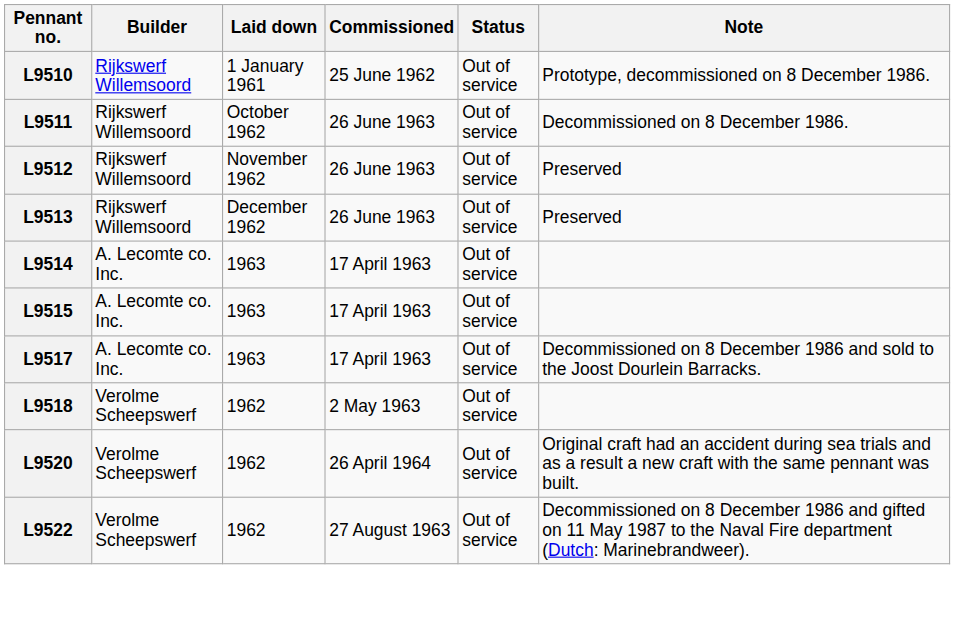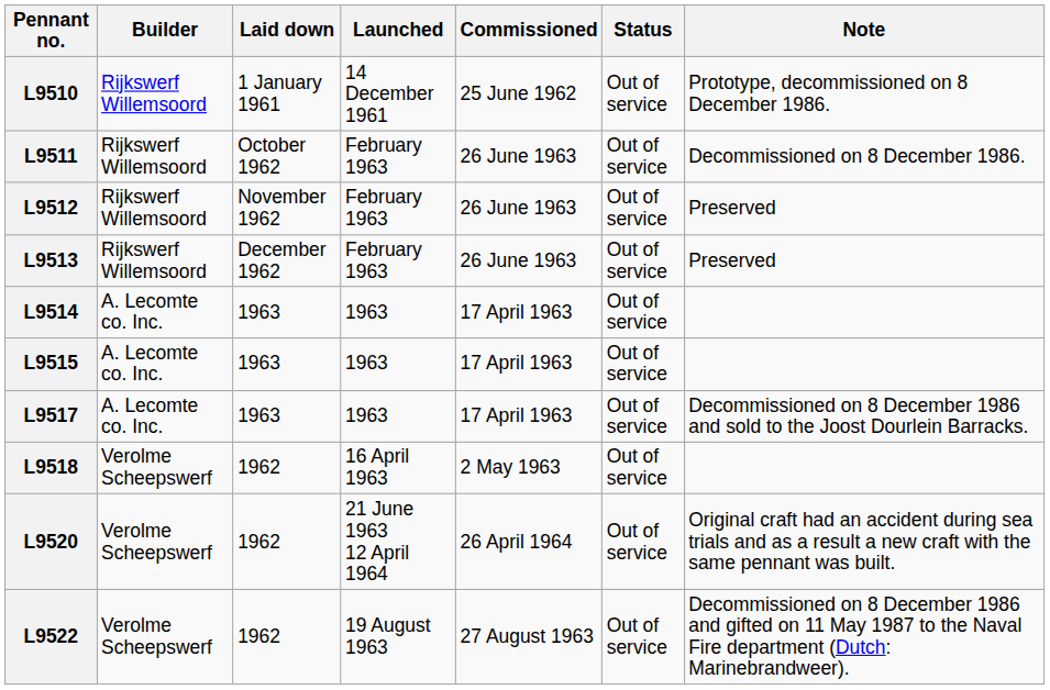 <table class="wikitable plainrowheaders">
 <tr>
 <th scope="col">Pennant no.</th>
 <th scope="col">Builder</th>
 <th scope="col">Laid down</th>
+<th scope="col">Launched</th>
 <th scope="col">Commissioned</th>
 <th scope="col">Status</th>
 <th scope="col">Note</th>
 </tr>
 <tr>
 <th scope="row">L9510</th>
 <td><a href='#'>Rijkswerf Willemsoord</a></td>
 <td>1 January 1961</td>
+<td>14 December 1961</td>
 <td>25 June 1962</td>
 <td>Out of service</td>
 <td>Prototype, decommissioned on 8 December 1986.</td>
 </tr>
 <tr>
 <th scope="row">L9511</th>
 <td>Rijkswerf Willemsoord</td>
 <td>October 1962</td>
+<td>February 1963</td>
 <td>26 June 1963</td>
 <td>Out of service</td>
 <td>Decommissioned on 8 December 1986.</td>
 </tr>
 <tr>
 <th scope="row">L9512</th>
 <td>Rijkswerf Willemsoord</td>
 <td>November 1962</td>
+<td>February 1963</td>
 <td>26 June 1963</td>
 <td>Out of service</td>
 <td>Preserved</td>
 </tr>
 <tr>
 <th scope="row">L9513</th>
 <td>Rijkswerf Willemsoord</td>
 <td>December 1962</td>
+<td>February 1963</td>
 <td>26 June 1963</td>
 <td>Out of service</td>
 <td>Preserved</td>
 </tr>
 <tr>
 <th scope="row">L9514</th>
 <td>A. Lecomte co. Inc.</td>
+<td>1963</td>
 <td>1963</td>
 <td>17 April 1963</td>
 <td>Out of service</td>
 <td></td>
 </tr>
 <tr>
 <th scope="row">L9515</th>
 <td>A. Lecomte co. Inc.</td>
 <td>1963</td>
+<td>1963</td>
 <td>17 April 1963</td>
 <td>Out of service</td>
 <td></td>
 </tr>
 <tr>
 <th scope="row">L9517</th>
 <td>A. Lecomte co. Inc.</td>
+<td>1963</td>
 <td>1963</td>
 <td>17 April 1963</td>
 <td>Out of service</td>
 <td>Decommissioned on 8 December 1986 and sold to the Joost Dourlein Barracks.</td>
 </tr>
 <tr>
 <th scope="row">L9518</th>
 <td>Verolme Scheepswerf</td>
 <td>1962</td>
+<td>16 April 1963</td>
 <td>2 May 1963</td>
 <td>Out of service</td>
 <td></td>
 </tr>
 <tr>
 <th scope="row">L9520</th>
 <td>Verolme Scheepswerf</td>
 <td>1962</td>
+<td>21 June 1963<br>12 April 1964</td>
 <td>26 April 1964</td>
 <td>Out of service</td>
 <td>Original craft had an accident during sea trials and as a result a new craft with the same pennant was built.</td>
 </tr>
 <tr>
 <th scope="row">L9522</th>
 <td>Verolme Scheepswerf</td>
 <td>1962</td>
+<td>19 August 1963</td>
 <td>27 August 1963</td>
 <td>Out of service</td>
 <td>Decommissioned on 8 December 1986 and gifted on 11 May 1987 to the Naval Fire department (<a href='#'>Dutch</a>: Marinebrandweer).</td>
 </tr>
 </table>
